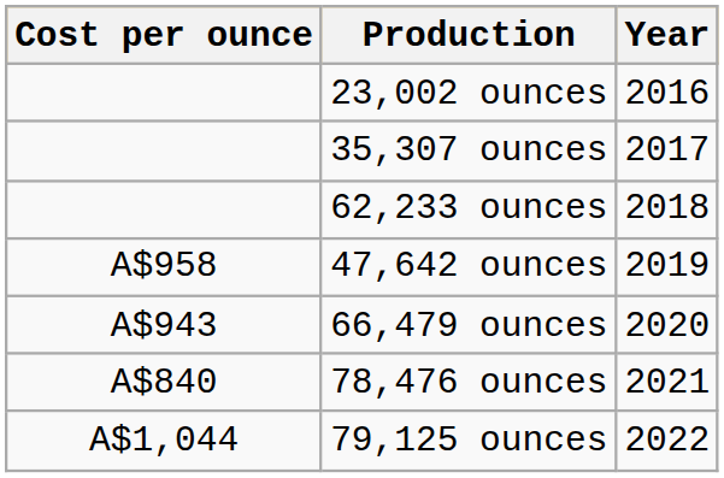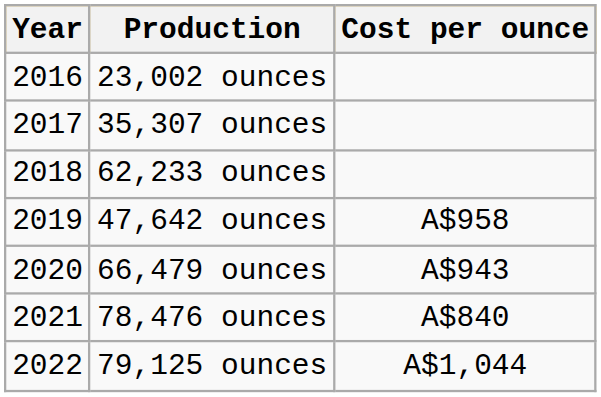 <table class="wikitable">
 <tr style="text-align:center; background:#daa520;">
+<th>Year</th>
+<th>Production</th>
 <th>Cost per ounce</th>
-<th>Production</th>
-<th>Year</th>
 </tr>
 <tr style="text-align:center;">
+<td>2016</td>
+<td>23,002 ounces</td>
 <td></td>
-<td>23,002 ounces</td>
-<td>2016</td>
 </tr>
 <tr style="text-align:center;">
+<td>2017</td>
+<td>35,307 ounces</td>
 <td></td>
-<td>35,307 ounces</td>
-<td>2017</td>
 </tr>
 <tr style="text-align:center;">
+<td>2018</td>
+<td>62,233 ounces</td>
 <td></td>
-<td>62,233 ounces</td>
-<td>2018</td>
 </tr>
 <tr style="text-align:center;">
+<td>2019</td>
+<td>47,642 ounces</td>
 <td>A$958</td>
-<td>47,642 ounces</td>
-<td>2019</td>
 </tr>
 <tr style="text-align:center;">
+<td>2020</td>
+<td>66,479 ounces</td>
 <td>A$943</td>
-<td>66,479 ounces</td>
-<td>2020</td>
 </tr>
 <tr style="text-align:center;">
+<td>2021</td>
+<td>78,476 ounces</td>
 <td>A$840</td>
-<td>78,476 ounces</td>
-<td>2021</td>
 </tr>
 <tr style="text-align:center;">
+<td>2022</td>
+<td>79,125 ounces</td>
 <td>A$1,044</td>
-<td>79,125 ounces</td>
-<td>2022</td>
 </tr>
 </table>
